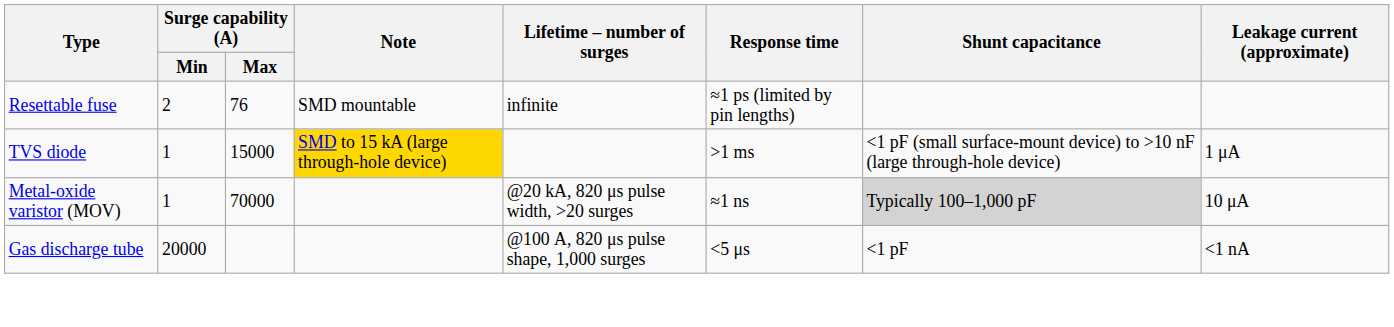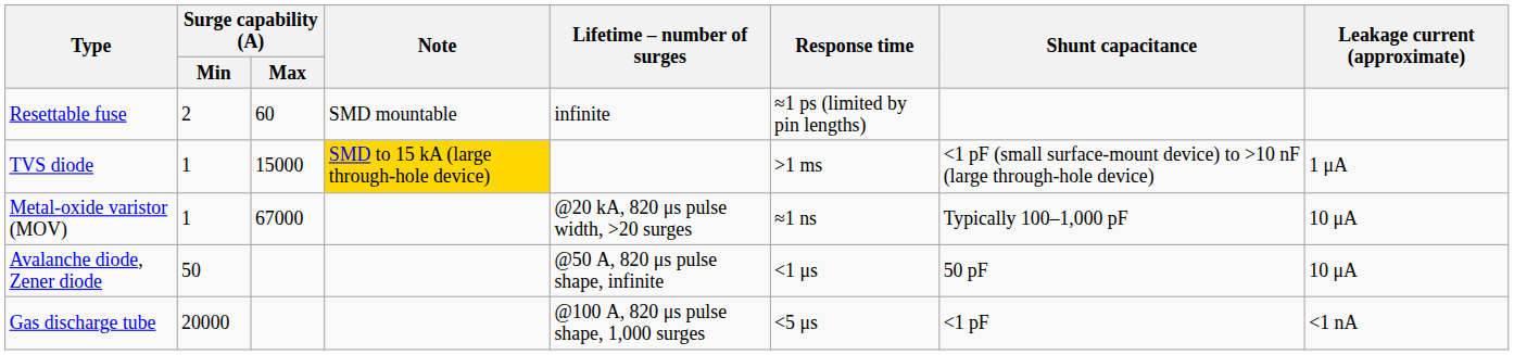 <table class="wikitable sortable">
 <tr>
 <th rowspan=2 class="unsortable">Type</th>
 <th colspan=2>Surge capability (A)</th>
 <th rowspan=2 class="unsortable">Note</th>
 <th rowspan=2>Lifetime – number of surges</th>
 <th rowspan=2>Response time</th>
 <th rowspan=2>Shunt capacitance</th>
 <th rowspan=2>Leakage current (approximate)</th>
 </tr>
 <tr>
 <th>Min</th>
 <th>Max</th>
 </tr>
 <tr>
 <td><a href='#'>Resettable fuse</a></td>
 <td>2</td>
-<td>76</td>
+<td>60</td>
 <td>SMD mountable</td>
 <td>infinite</td>
 <td>≈1 ps (limited by pin lengths)</td>
 <td></td>
 <td></td>
 </tr>
 <tr>
 <td><a href='#'>TVS diode</a></td>
 <td>1</td>
 <td>15000</td>
 <td style="background: gold;"><a href='#'>SMD</a> to 15 kA (large through-hole device)</td>
 <td></td>
 <td>>1 ms</td>
 <td><1 pF (small surface-mount device) to >10 nF (large through-hole device)</td>
 <td>1 μA</td>
 </tr>
 <tr>
 <td><a href='#'>Metal-oxide varistor</a> (MOV)</td>
 <td>1</td>
-<td>70000</td>
+<td>67000</td>
 <td></td>
 <td>@20 kA, 820 μs pulse width, >20 surges</td>
 <td>≈1 ns</td>
-<td style="background: lightgrey;">Typically 100–1,000 pF</td>
+<td>Typically 100–1,000 pF</td>
+<td>10 μA</td>
+</tr>
+<tr>
+<td><a href='#'>Avalanche diode</a>, <a href='#'>Zener diode</a></td>
+<td>50</td>
+<td></td>
+<td></td>
+<td>@50 A, 820 μs pulse shape, infinite</td>
+<td><1 μs</td>
+<td>50 pF</td>
 <td>10 μA</td>
 </tr>
 <tr>
 <td><a href='#'>Gas discharge tube</a></td>
 <td>20000</td>
 <td></td>
 <td></td>
 <td>@100 A, 820 μs pulse shape, 1,000 surges</td>
 <td><5 μs</td>
 <td><1 pF</td>
 <td><1 nA</td>
 </tr>
 </table>
